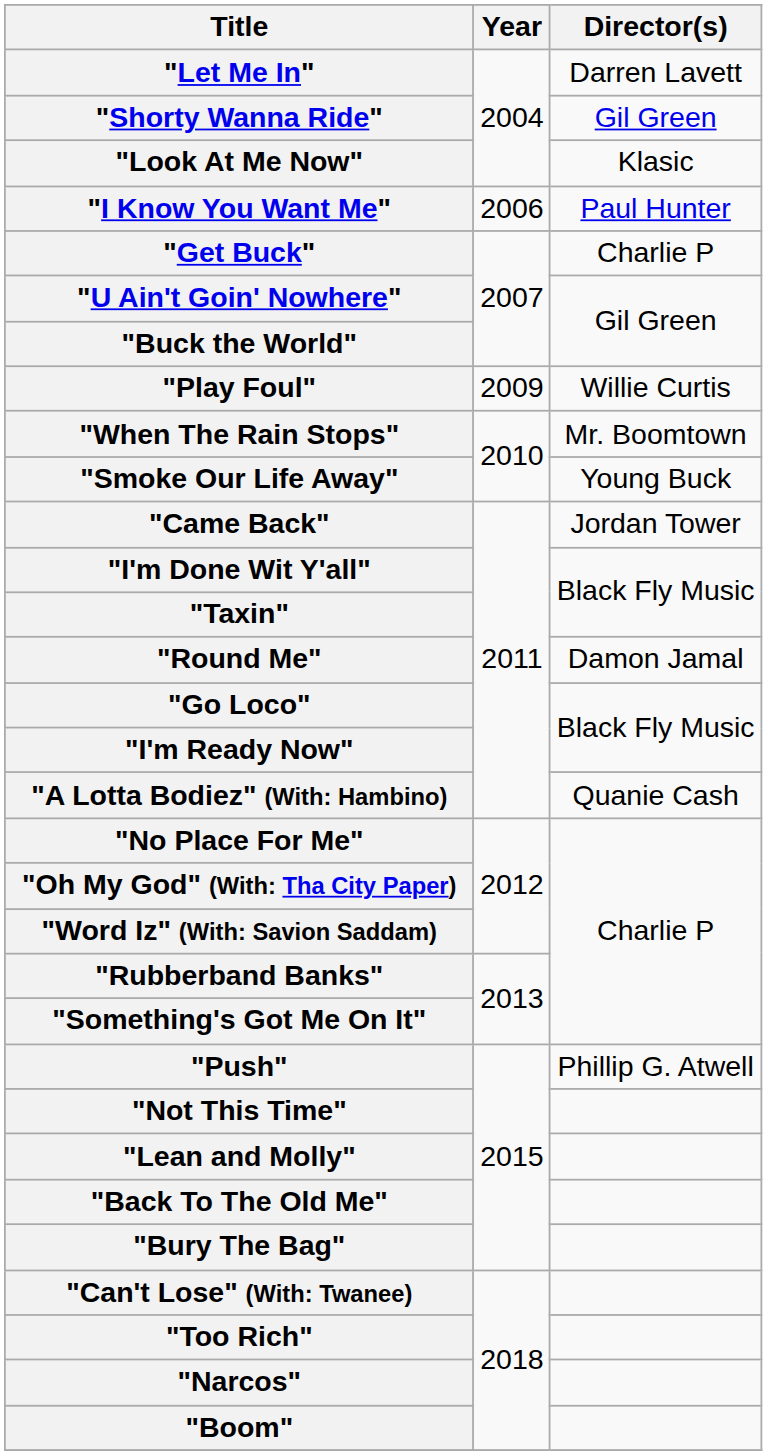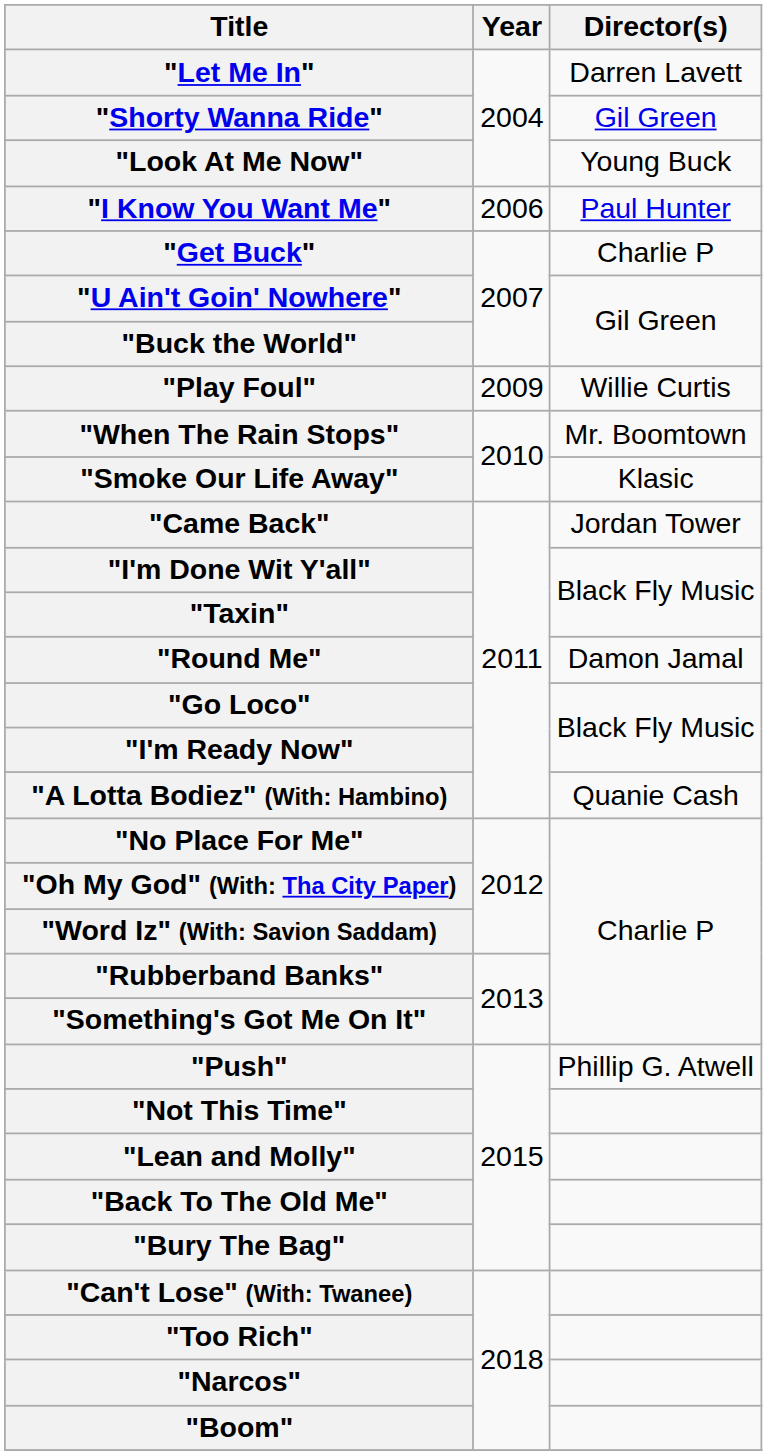 <table class="wikitable plainrowheaders" style="text-align:center;">
 <tr>
 <th scope="col" style="width:16em;">Title</th>
 <th scope="col">Year</th>
 <th scope="col">Director(s)</th>
 </tr>
 <tr>
 <th scope="row">"<a href='#'>Let Me In</a>"</th>
 <td rowspan="3">2004</td>
 <td>Darren Lavett</td>
 </tr>
 <tr>
 <th scope="row">"<a href='#'>Shorty Wanna Ride</a>"</th>
 <td><a href='#'>Gil Green</a></td>
 </tr>
 <tr>
 <th scope="row">"Look At Me Now"</th>
-<td rowspan="1">Klasic</td>
+<td>Young Buck</td>
 </tr>
 <tr>
 <th scope="row">"<a href='#'>I Know You Want Me</a>"</th>
 <td rowspan="1">2006</td>
 <td><a href='#'>Paul Hunter</a></td>
 </tr>
 <tr>
 <th scope="row">"<a href='#'>Get Buck</a>"</th>
 <td rowspan="3">2007</td>
 <td>Charlie P</td>
 </tr>
 <tr>
 <th scope="row">"<a href='#'>U Ain't Goin' Nowhere</a>"</th>
 <td rowspan="2">Gil Green</td>
 </tr>
 <tr>
 <th scope="row">"Buck the World"</th>
 </tr>
 <tr>
 <th scope="row">"Play Foul"</th>
 <td>2009</td>
 <td>Willie Curtis</td>
 </tr>
 <tr>
 <th scope="row">"When The Rain Stops"</th>
 <td rowspan="2">2010</td>
 <td>Mr. Boomtown</td>
 </tr>
 <tr>
 <th scope="row">"Smoke Our Life Away"</th>
-<td>Young Buck</td>
+<td rowspan="1">Klasic</td>
 </tr>
 <tr>
 <th scope="row">"Came Back"</th>
 <td rowspan="7">2011</td>
 <td>Jordan Tower</td>
 </tr>
 <tr>
 <th scope="row">"I'm Done Wit Y'all"</th>
 <td rowspan="2">Black Fly Music</td>
 </tr>
 <tr>
 <th scope="row">"Taxin"</th>
 </tr>
 <tr>
 <th scope="row">"Round Me"</th>
 <td>Damon Jamal</td>
 </tr>
 <tr>
 <th scope="row">"Go Loco"</th>
 <td rowspan="2">Black Fly Music</td>
 </tr>
 <tr>
 <th scope="row">"I'm Ready Now"</th>
 </tr>
 <tr>
 <th scope="row">"A Lotta Bodiez" <small>(With: Hambino)</small></th>
 <td>Quanie Cash</td>
 </tr>
 <tr>
 <th scope="row">"No Place For Me"</th>
 <td rowspan="3">2012</td>
 <td rowspan="5">Charlie P</td>
 </tr>
 <tr>
 <th scope="row">"Oh My God" <small>(With: <a href='#'>Tha City Paper</a>)</small></th>
 </tr>
 <tr>
 <th scope="row">"Word Iz" <small>(With: Savion Saddam)</small></th>
 </tr>
 <tr>
 <th scope="row">"Rubberband Banks"</th>
 <td rowspan="2">2013</td>
 </tr>
 <tr>
 <th scope="row">"Something's Got Me On It"</th>
 </tr>
 <tr>
 <th scope="row">"Push"</th>
 <td rowspan="5">2015</td>
 <td>Phillip G. Atwell</td>
 </tr>
 <tr>
 <th scope="row">"Not This Time"</th>
 <td></td>
 </tr>
 <tr>
 <th scope="row">"Lean and Molly"</th>
 <td></td>
 </tr>
 <tr>
 <th scope="row">"Back To The Old Me"</th>
 <td></td>
 </tr>
 <tr>
 <th scope="row">"Bury The Bag"</th>
 <td></td>
 </tr>
 <tr>
 <th scope="row">"Can't Lose" <small>(With: Twanee)</small></th>
 <td rowspan="4">2018</td>
 <td></td>
 </tr>
 <tr>
 <th scope="row">"Too Rich"</th>
 <td></td>
 </tr>
 <tr>
 <th scope="row">"Narcos"</th>
 <td></td>
 </tr>
 <tr>
 <th scope="row">"Boom"</th>
 <td></td>
 </tr>
 <tr>
 </tr>
 </table>
